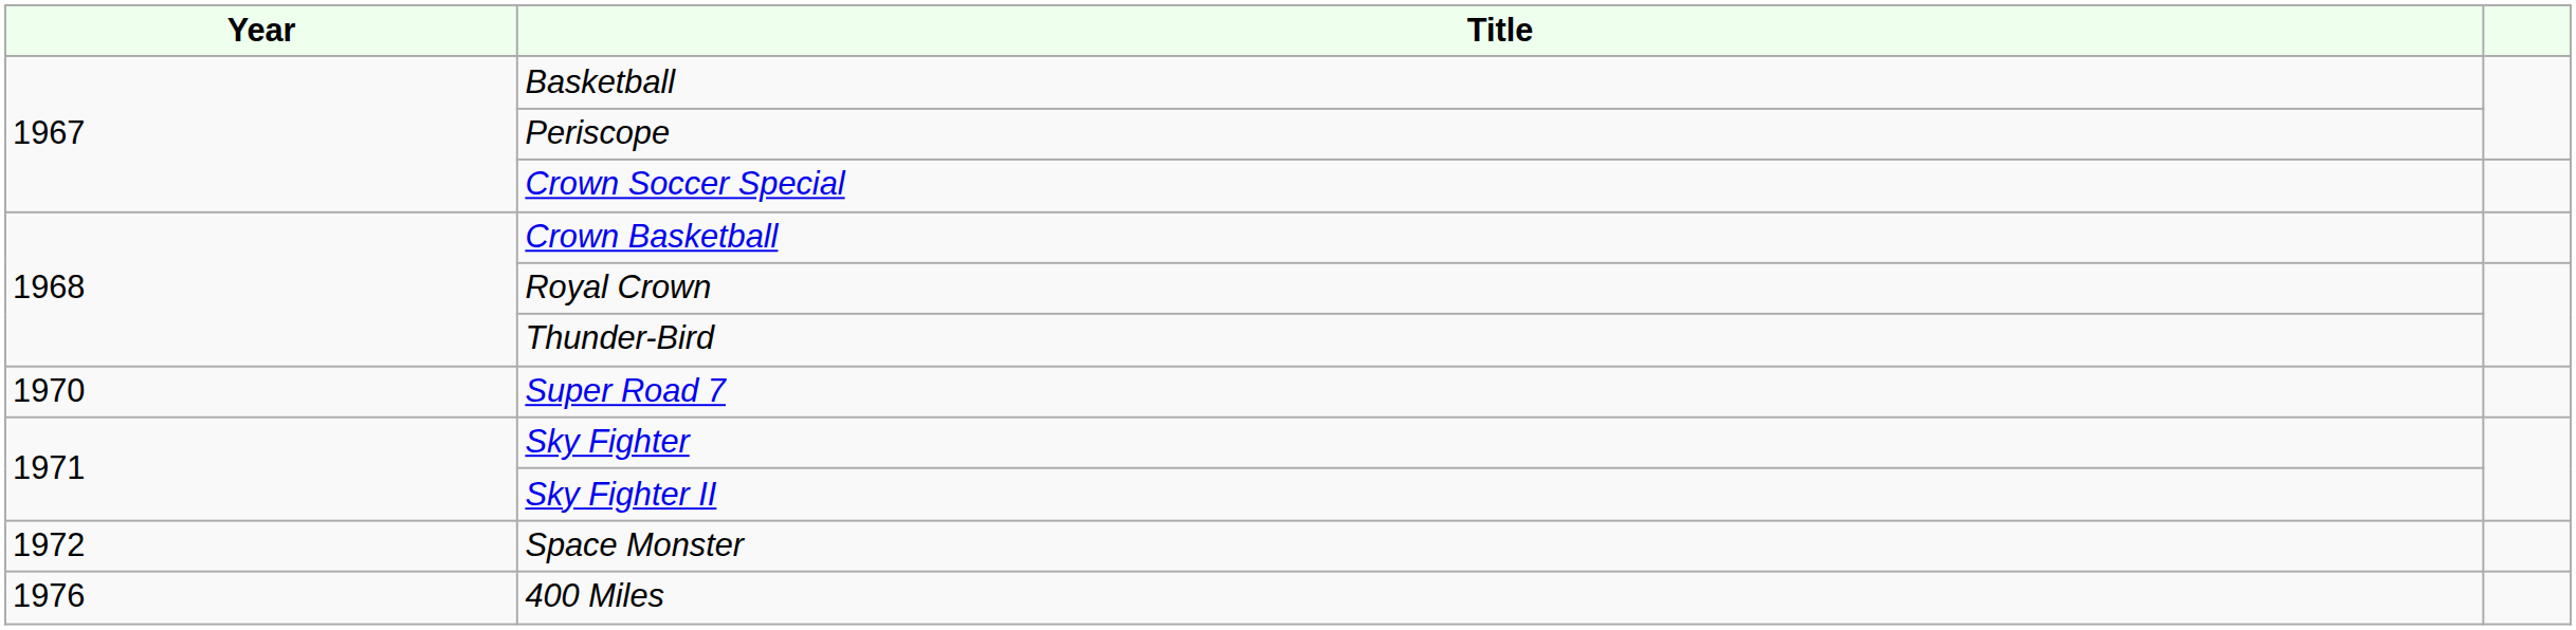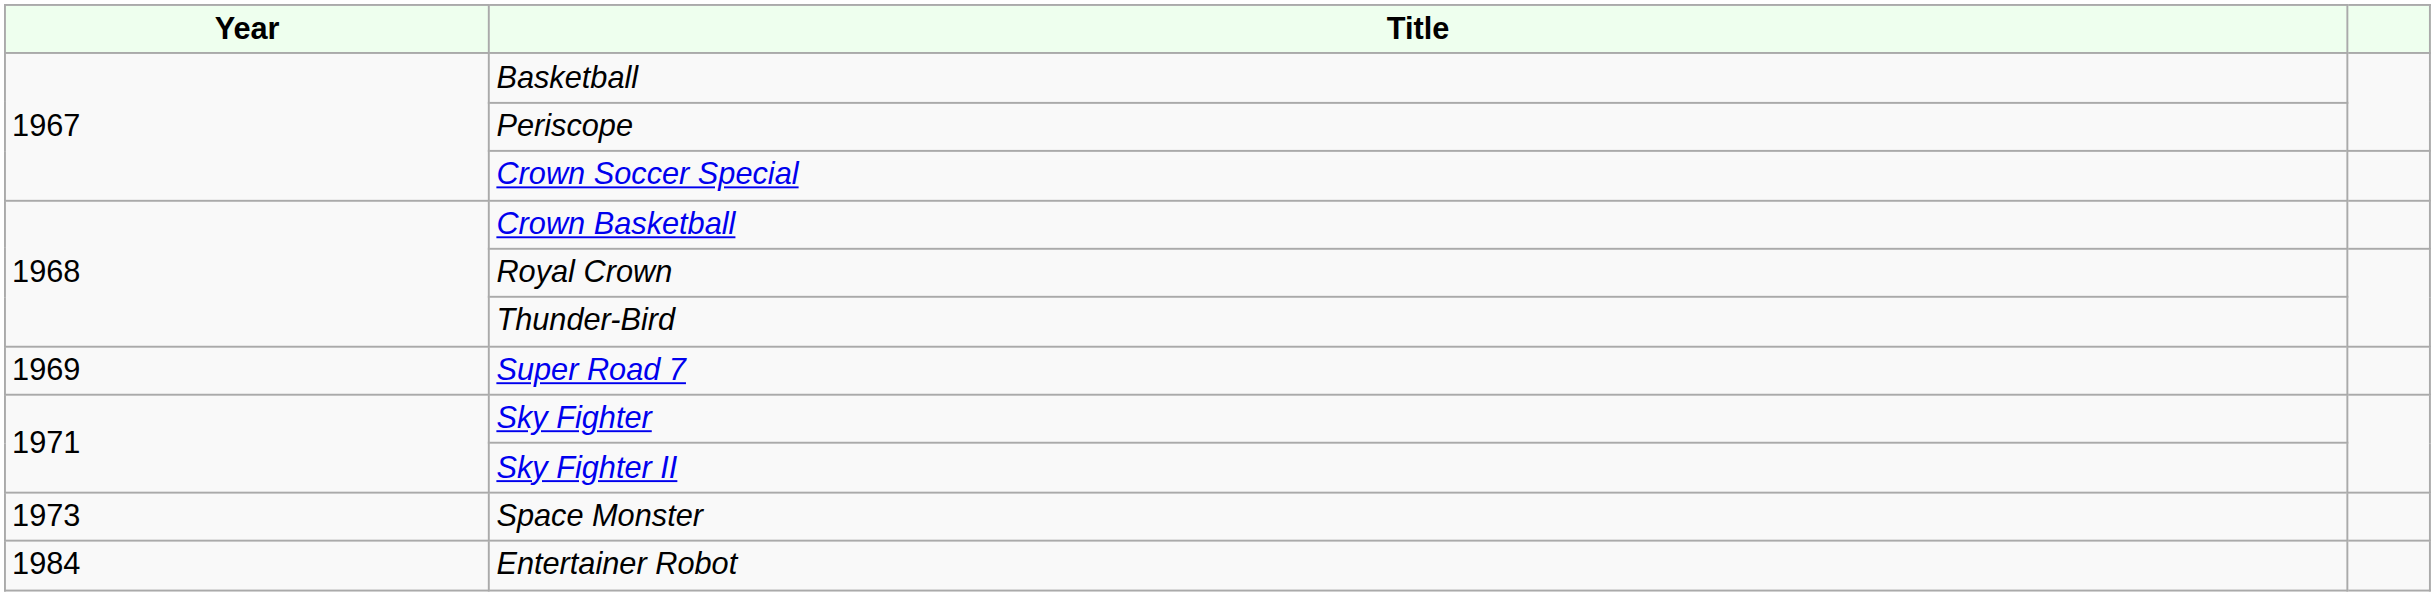 <table class="wikitable sortable" style="text-align: left; width: 100%;">
 <tr>
 <th style="background: #efe;">Year</th>
 <th style="background: #efe;">Title</th>
 <th style="background: #efe;" class="unsortable"></th>
 </tr>
 <tr>
 <td rowspan="3">1967</td>
 <td><em>Basketball</em></td>
 <td rowspan="2"></td>
 </tr>
 <tr>
 <td><em>Periscope</em></td>
 </tr>
 <tr>
 <td><em><a href='#'>Crown Soccer Special</a></em></td>
 <td></td>
 </tr>
 <tr>
 <td rowspan="3">1968</td>
 <td><em><a href='#'>Crown Basketball</a></em></td>
 <td></td>
 </tr>
 <tr>
 <td><em>Royal Crown</em></td>
 <td rowspan="2"></td>
 </tr>
 <tr>
 <td><em>Thunder-Bird</em></td>
 </tr>
 <tr>
-<td>1970</td>
+<td>1969</td>
 <td><em><a href='#'>Super Road 7</a></em></td>
 <td></td>
 </tr>
 <tr>
 <td rowspan="2">1971</td>
 <td><em><a href='#'>Sky Fighter</a></em></td>
 <td rowspan="2"></td>
 </tr>
 <tr>
 <td><em><a href='#'>Sky Fighter II</a></em></td>
 </tr>
 <tr>
-<td>1972</td>
+<td>1973</td>
 <td><em>Space Monster</em></td>
 <td></td>
 </tr>
 <tr>
-<td>1976</td>
-<td><em>400 Miles</em></td>
+<td>1984</td>
+<td><em>Entertainer Robot</em></td>
 <td></td>
 </tr>
 </table>
